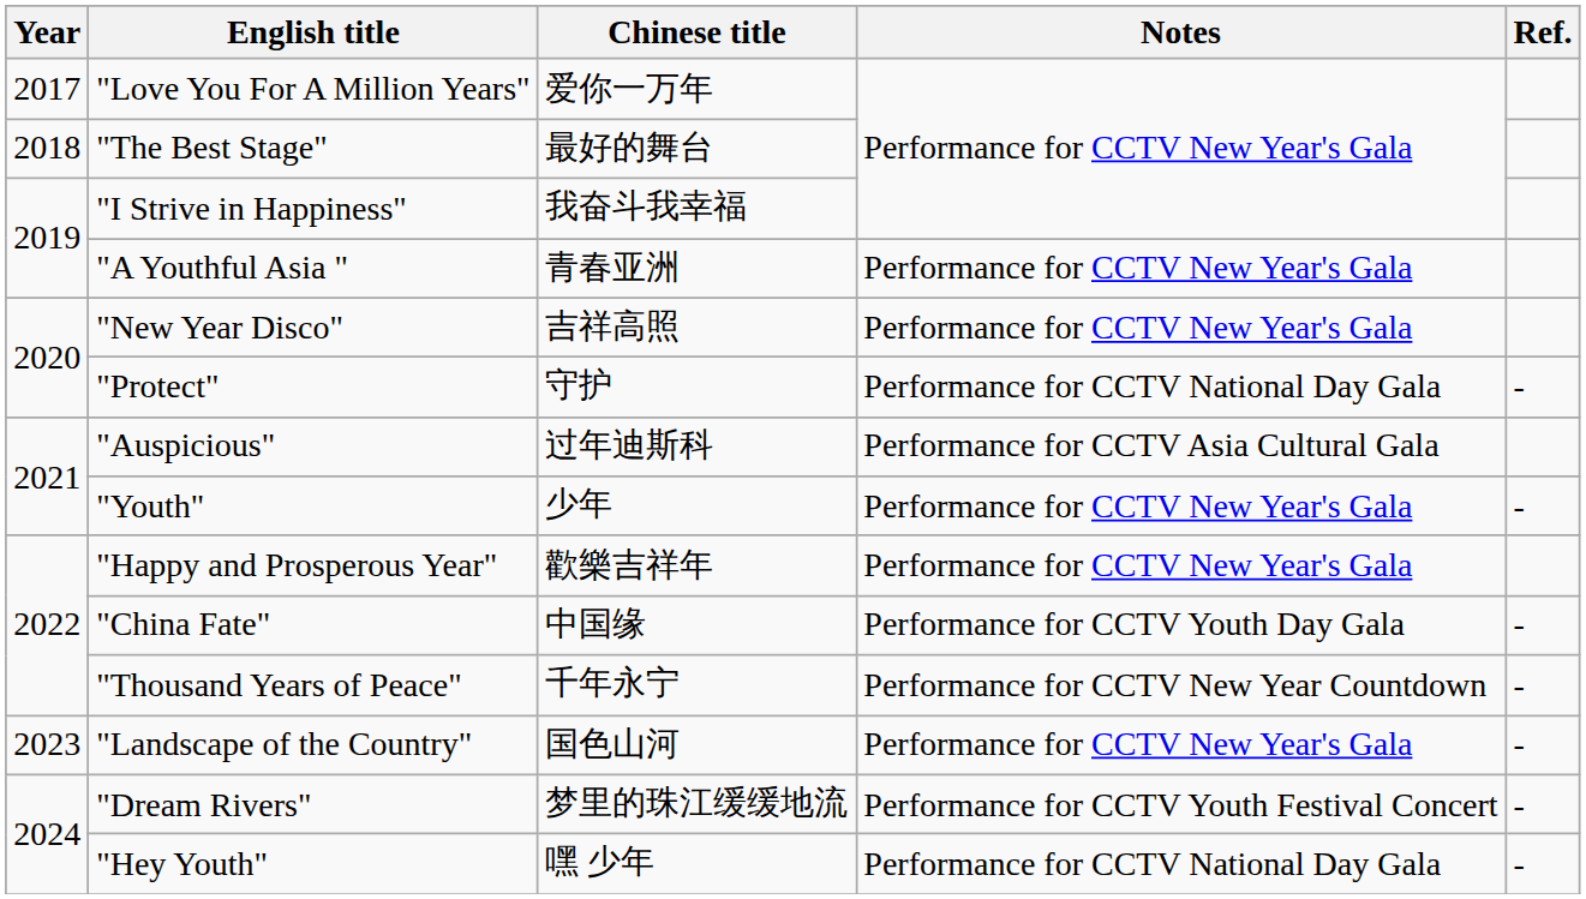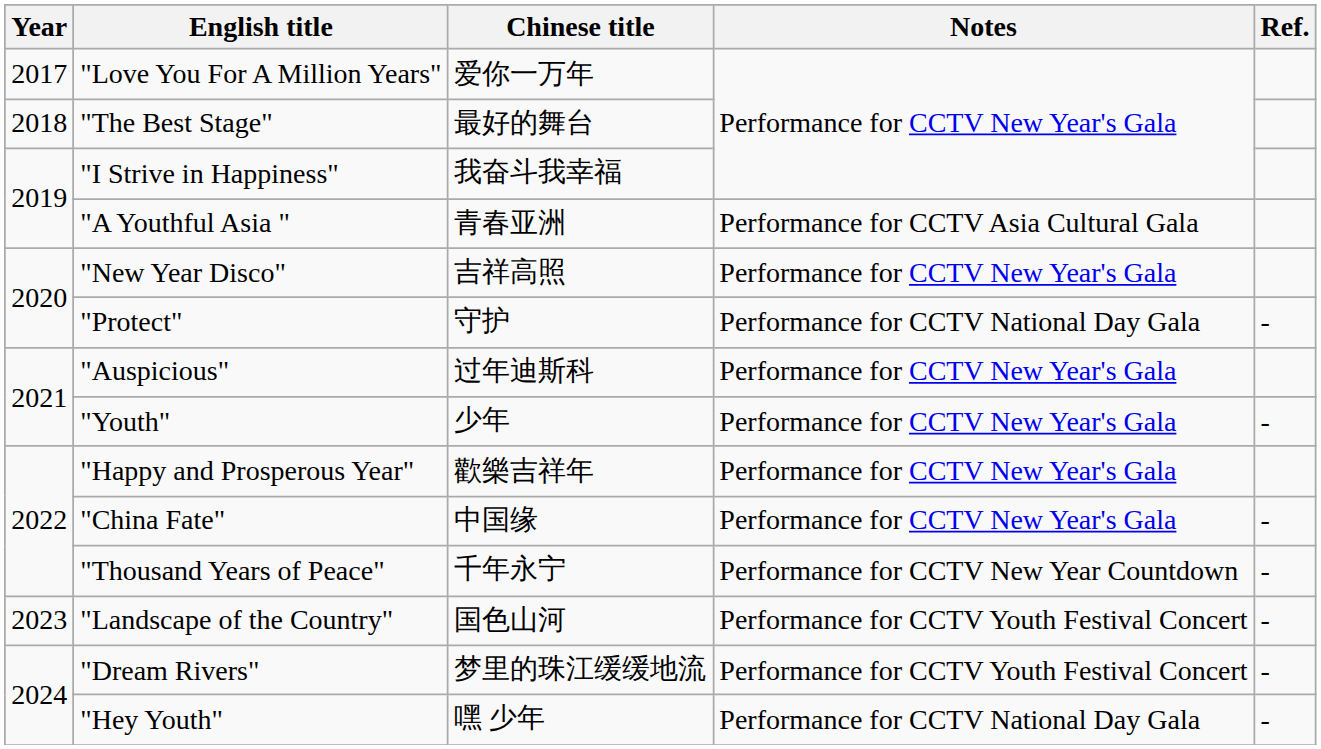 <table class="wikitable sortable">
 <tr>
 <th>Year</th>
 <th>English title</th>
 <th>Chinese title</th>
 <th>Notes</th>
 <th>Ref.</th>
 </tr>
 <tr>
 <td>2017</td>
 <td>"Love You For A Million Years"</td>
 <td>爱你一万年</td>
 <td rowspan=3>Performance for <a href='#'>CCTV New Year's Gala</a></td>
 <td></td>
 </tr>
 <tr>
 <td>2018</td>
 <td>"The Best Stage"</td>
 <td>最好的舞台</td>
 <td></td>
 </tr>
 <tr>
 <td rowspan=2>2019</td>
 <td>"I Strive in Happiness"</td>
 <td>我奋斗我幸福</td>
 <td></td>
 </tr>
 <tr>
 <td>"A Youthful Asia "</td>
 <td>青春亚洲</td>
-<td>Performance for <a href='#'>CCTV New Year's Gala</a></td>
+<td>Performance for CCTV Asia Cultural Gala</td>
 <td></td>
 </tr>
 <tr>
 <td rowspan=2>2020</td>
 <td>"New Year Disco"</td>
 <td>吉祥高照</td>
 <td>Performance for <a href='#'>CCTV New Year's Gala</a></td>
 <td></td>
 </tr>
 <tr>
 <td>"Protect"</td>
 <td>守护</td>
 <td>Performance for CCTV National Day Gala</td>
 <td>-</td>
 </tr>
 <tr>
 <td rowspan=2>2021</td>
 <td>"Auspicious"</td>
 <td>过年迪斯科</td>
-<td>Performance for CCTV Asia Cultural Gala</td>
+<td>Performance for <a href='#'>CCTV New Year's Gala</a></td>
 <td></td>
 </tr>
 <tr>
 <td>"Youth"</td>
 <td>少年</td>
 <td>Performance for <a href='#'>CCTV New Year's Gala</a></td>
 <td>-</td>
 </tr>
 <tr>
 <td rowspan=3>2022</td>
 <td>"Happy and Prosperous Year"</td>
 <td>歡樂吉祥年</td>
 <td>Performance for <a href='#'>CCTV New Year's Gala</a></td>
 <td></td>
 </tr>
 <tr>
 <td>"China Fate"</td>
 <td>中国缘</td>
-<td>Performance for CCTV Youth Day Gala</td>
+<td>Performance for <a href='#'>CCTV New Year's Gala</a></td>
 <td>-</td>
 </tr>
 <tr>
 <td>"Thousand Years of Peace"</td>
 <td>千年永宁</td>
 <td>Performance for CCTV New Year Countdown</td>
 <td>-</td>
 </tr>
 <tr>
 <td>2023</td>
 <td>"Landscape of the Country"</td>
 <td>国色山河</td>
-<td>Performance for <a href='#'>CCTV New Year's Gala</a></td>
+<td rowspan=1>Performance for CCTV Youth Festival Concert</td>
 <td>-</td>
 </tr>
 <tr>
 <td rowspan=2>2024</td>
 <td>"Dream Rivers"</td>
 <td>梦里的珠江缓缓地流</td>
 <td rowspan=1>Performance for CCTV Youth Festival Concert</td>
 <td>-</td>
 </tr>
 <tr>
 <td>"Hey Youth"</td>
 <td>嘿 少年</td>
 <td>Performance for CCTV National Day Gala</td>
 <td>-</td>
 </tr>
 </table>
